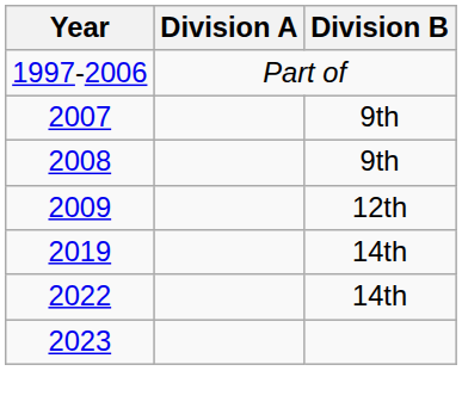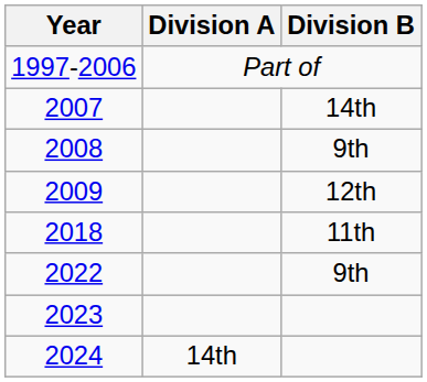 <table class="wikitable" style="text-align:center">
 <tr>
 <th>Year</th>
 <th>Division A</th>
 <th>Division B</th>
 </tr>
 <tr>
 <td><a href='#'>1997</a>-<a href='#'>2006</a></td>
 <td colspan=2><em>Part of </em></td>
 </tr>
 <tr>
 <td><a href='#'>2007</a></td>
 <td></td>
-<td>9th</td>
+<td>14th</td>
 </tr>
 <tr>
 <td><a href='#'>2008</a></td>
 <td></td>
 <td>9th</td>
 </tr>
 <tr>
 <td><a href='#'>2009</a></td>
 <td></td>
 <td>12th</td>
 </tr>
 <tr>
-<td><a href='#'>2019</a></td>
+<td><a href='#'>2018</a></td>
 <td></td>
-<td>14th</td>
+<td>11th</td>
 </tr>
 <tr>
 <td><a href='#'>2022</a></td>
 <td></td>
-<td>14th</td>
+<td>9th</td>
 </tr>
 <tr>
 <td><a href='#'>2023</a></td>
 <td></td>
 <td></td>
 </tr>
+<tr>
+<td><a href='#'>2024</a></td>
+<td>14th</td>
+<td></td>
+</tr>
 </table>
